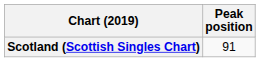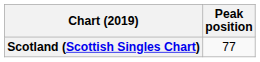 <table class="wikitable sortable plainrowheaders" style="text-align:center;">
 <tr>
 <th scope="col">Chart (2019)</th>
 <th scope="col">Peak<br>position</th>
 </tr>
 <tr>
 <th scope="row">Scotland (<a href='#'>Scottish Singles Chart</a>)</th>
-<td>91</td>
+<td>77</td>
 </tr>
 </table>
